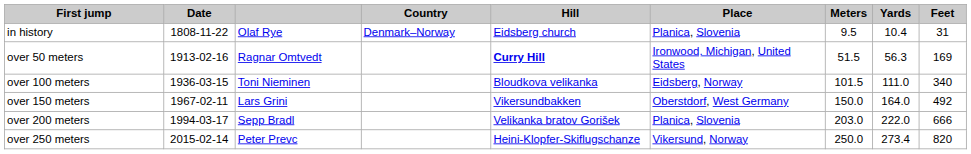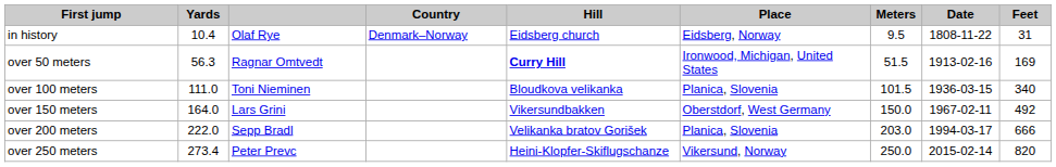 <table class="wikitable plainrowheaders" style="background:#fff; font-size:86%; line-height:16px; border:grey solid 1px; border-collapse:collapse;">
 <tr style="background:#ccc; text-align:center;">
 <th style="background-color: #ccc;" width=185>First jump</th>
-<th style="background-color: #ccc;" width=80>Date</th>
+<th style="background-color: #ccc;" width=50>Yards</th>
 <th style="background-color: #ccc;" width=145></th>
 <th style="background-color: #ccc;" width=150>Country</th>
 <th style="background-color: #ccc;" width=185>Hill</th>
 <th style="background-color: #ccc;" width=205>Place</th>
 <th style="background-color: #ccc;" width=50>Meters</th>
-<th style="background-color: #ccc;" width=50>Yards</th>
+<th style="background-color: #ccc;" width=80>Date</th>
 <th style="background-color: #ccc;" width=50>Feet</th>
 </tr>
 <tr>
 <td>in history</td>
-<td align=center>1808-11-22</td>
+<td align=center>10.4</td>
 <td><a href='#'>Olaf Rye</a></td>
 <td> <a href='#'>Denmark–Norway</a></td>
 <td><a href='#'>Eidsberg church</a></td>
-<td><a href='#'>Planica</a>, <a href='#'>Slovenia</a></td>
+<td><a href='#'>Eidsberg</a>, <a href='#'>Norway</a></td>
 <td align=center>9.5</td>
-<td align=center>10.4</td>
+<td align=center>1808-11-22</td>
 <td align=center>31</td>
 </tr>
 <tr>
 <td>over 50 meters</td>
-<td align=center>1913-02-16</td>
+<td align=center>56.3</td>
 <td><a href='#'>Ragnar Omtvedt</a></td>
 <td></td>
 <td><strong><a href='#'>Curry Hill</a></strong></td>
 <td><a href='#'>Ironwood, Michigan</a>, <a href='#'>United States</a></td>
 <td align=center>51.5</td>
-<td align=center>56.3</td>
+<td align=center>1913-02-16</td>
 <td align=center>169</td>
 </tr>
 <tr>
 <td>over 100 meters</td>
-<td align=center>1936-03-15</td>
+<td align=center>111.0</td>
 <td><a href='#'>Toni Nieminen</a></td>
 <td></td>
 <td><a href='#'>Bloudkova velikanka</a></td>
-<td><a href='#'>Eidsberg</a>, <a href='#'>Norway</a></td>
+<td><a href='#'>Planica</a>, <a href='#'>Slovenia</a></td>
 <td align=center>101.5</td>
-<td align=center>111.0</td>
+<td align=center>1936-03-15</td>
 <td align=center>340</td>
 </tr>
 <tr>
 <td>over 150 meters</td>
-<td align=center>1967-02-11</td>
+<td align=center>164.0</td>
 <td><a href='#'>Lars Grini</a></td>
 <td></td>
 <td><a href='#'>Vikersundbakken</a></td>
 <td><a href='#'>Oberstdorf</a>, <a href='#'>West Germany</a></td>
 <td align=center>150.0</td>
-<td align=center>164.0</td>
+<td align=center>1967-02-11</td>
 <td align=center>492</td>
 </tr>
 <tr>
 <td>over 200 meters</td>
-<td align=center>1994-03-17</td>
+<td align=center>222.0</td>
 <td><a href='#'>Sepp Bradl</a></td>
 <td></td>
 <td><a href='#'>Velikanka bratov Gorišek</a></td>
 <td><a href='#'>Planica</a>, <a href='#'>Slovenia</a></td>
 <td align=center>203.0</td>
-<td align=center>222.0</td>
+<td align=center>1994-03-17</td>
 <td align=center>666</td>
 </tr>
 <tr>
 <td>over 250 meters</td>
-<td align=center>2015-02-14</td>
+<td align=center>273.4</td>
 <td><a href='#'>Peter Prevc</a></td>
 <td></td>
 <td><a href='#'>Heini-Klopfer-Skiflugschanze</a></td>
 <td><a href='#'>Vikersund</a>, <a href='#'>Norway</a></td>
 <td align=center>250.0</td>
-<td align=center>273.4</td>
+<td align=center>2015-02-14</td>
 <td align=center>820</td>
 </tr>
 </table>
